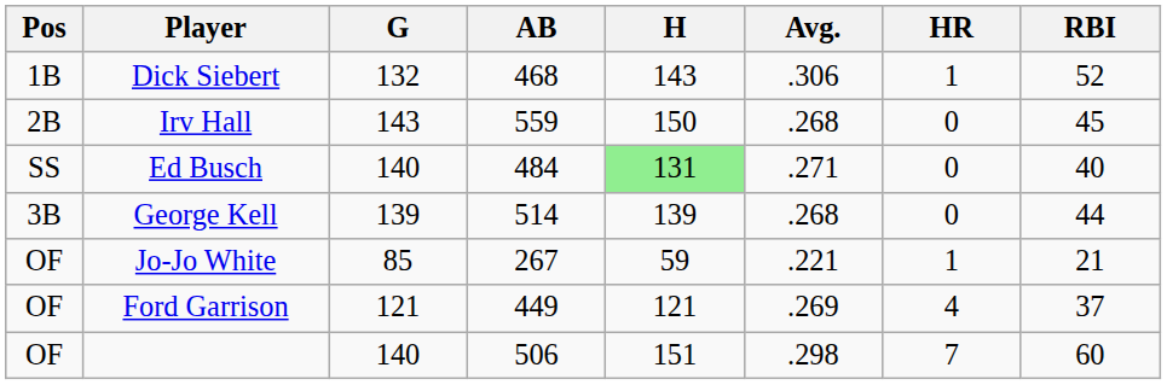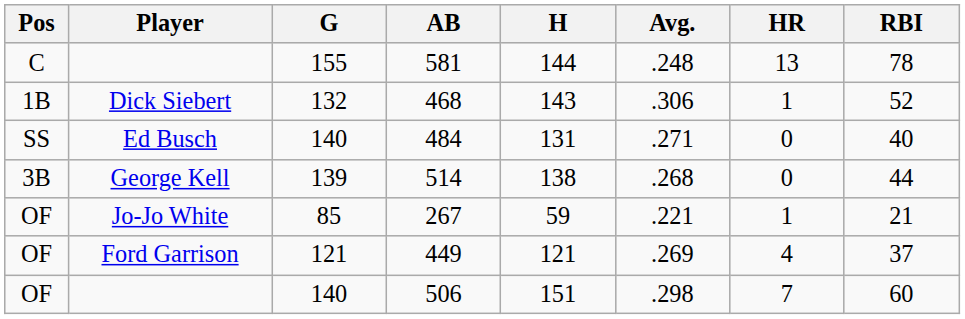 <table class="wikitable sortable">
 <tr>
 <th bgcolor="#DDDDFF" width="5%">Pos</th>
 <th bgcolor="#DDDDFF" width="16%">Player</th>
 <th bgcolor="#DDDDFF" width="9%">G</th>
 <th bgcolor="#DDDDFF" width="9%">AB</th>
 <th bgcolor="#DDDDFF" width="9%">H</th>
 <th bgcolor="#DDDDFF" width="9%">Avg.</th>
 <th bgcolor="#DDDDFF" width="9%">HR</th>
 <th bgcolor="#DDDDFF" width="9%">RBI</th>
 </tr>
 <tr align="center">
+<td>C</td>
+<td></td>
+<td>155</td>
+<td>581</td>
+<td>144</td>
+<td>.248</td>
+<td>13</td>
+<td>78</td>
+</tr>
+<tr align="center">
 <td>1B</td>
 <td><a href='#'>Dick Siebert</a></td>
 <td>132</td>
 <td>468</td>
 <td>143</td>
 <td>.306</td>
 <td>1</td>
 <td>52</td>
 </tr>
 <tr align=center>
-<td>2B</td>
-<td><a href='#'>Irv Hall</a></td>
-<td>143</td>
-<td>559</td>
-<td>150</td>
-<td>.268</td>
-<td>0</td>
-<td>45</td>
-</tr>
-<tr align=center>
 <td>SS</td>
 <td><a href='#'>Ed Busch</a></td>
 <td>140</td>
 <td>484</td>
-<td style="background: lightgreen;">131</td>
+<td>131</td>
 <td>.271</td>
 <td>0</td>
 <td>40</td>
 </tr>
 <tr align=center>
 <td>3B</td>
 <td><a href='#'>George Kell</a></td>
 <td>139</td>
 <td>514</td>
-<td>139</td>
+<td>138</td>
 <td>.268</td>
 <td>0</td>
 <td>44</td>
 </tr>
 <tr align=center>
 <td>OF</td>
 <td><a href='#'>Jo-Jo White</a></td>
 <td>85</td>
 <td>267</td>
 <td>59</td>
 <td>.221</td>
 <td>1</td>
 <td>21</td>
 </tr>
 <tr align=center>
 <td>OF</td>
 <td><a href='#'>Ford Garrison</a></td>
 <td>121</td>
 <td>449</td>
 <td>121</td>
 <td>.269</td>
 <td>4</td>
 <td>37</td>
 </tr>
 <tr align=center>
 <td>OF</td>
 <td></td>
 <td>140</td>
 <td>506</td>
 <td>151</td>
 <td>.298</td>
 <td>7</td>
 <td>60</td>
 </tr>
 </table>
